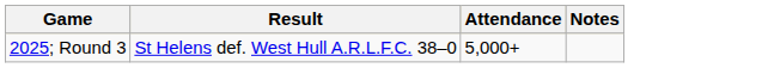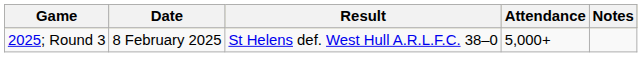 <table class="wikitable">
 <tr style="background:#bdb76b;">
 <th>Game</th>
+<th>Date</th>
 <th>Result</th>
 <th>Attendance</th>
 <th>Notes</th>
 </tr>
 <tr>
 <td><a href='#'>2025</a>; Round 3</td>
+<td>8 February 2025</td>
 <td> <a href='#'>St Helens</a> def. <a href='#'>West Hull A.R.L.F.C.</a> 38–0</td>
 <td>5,000+</td>
 <td></td>
 </tr>
 </table>
